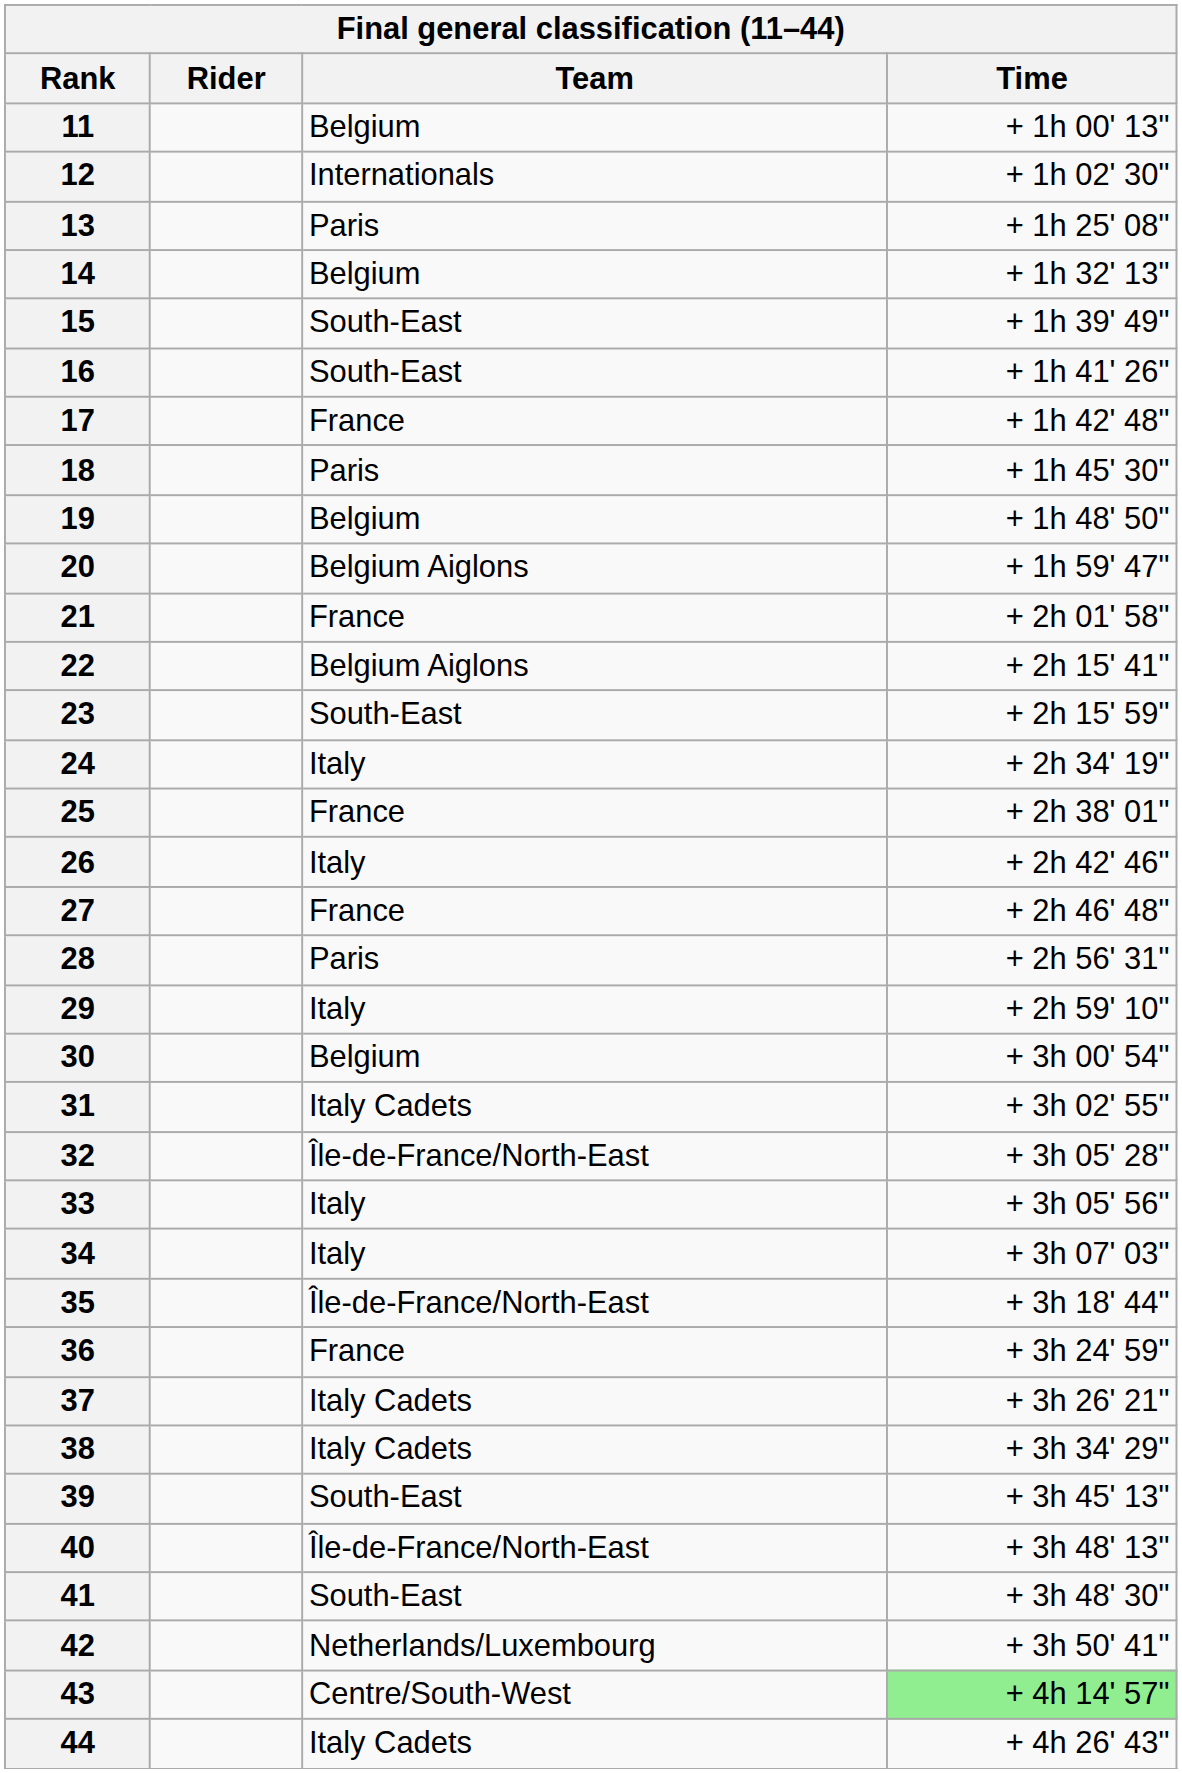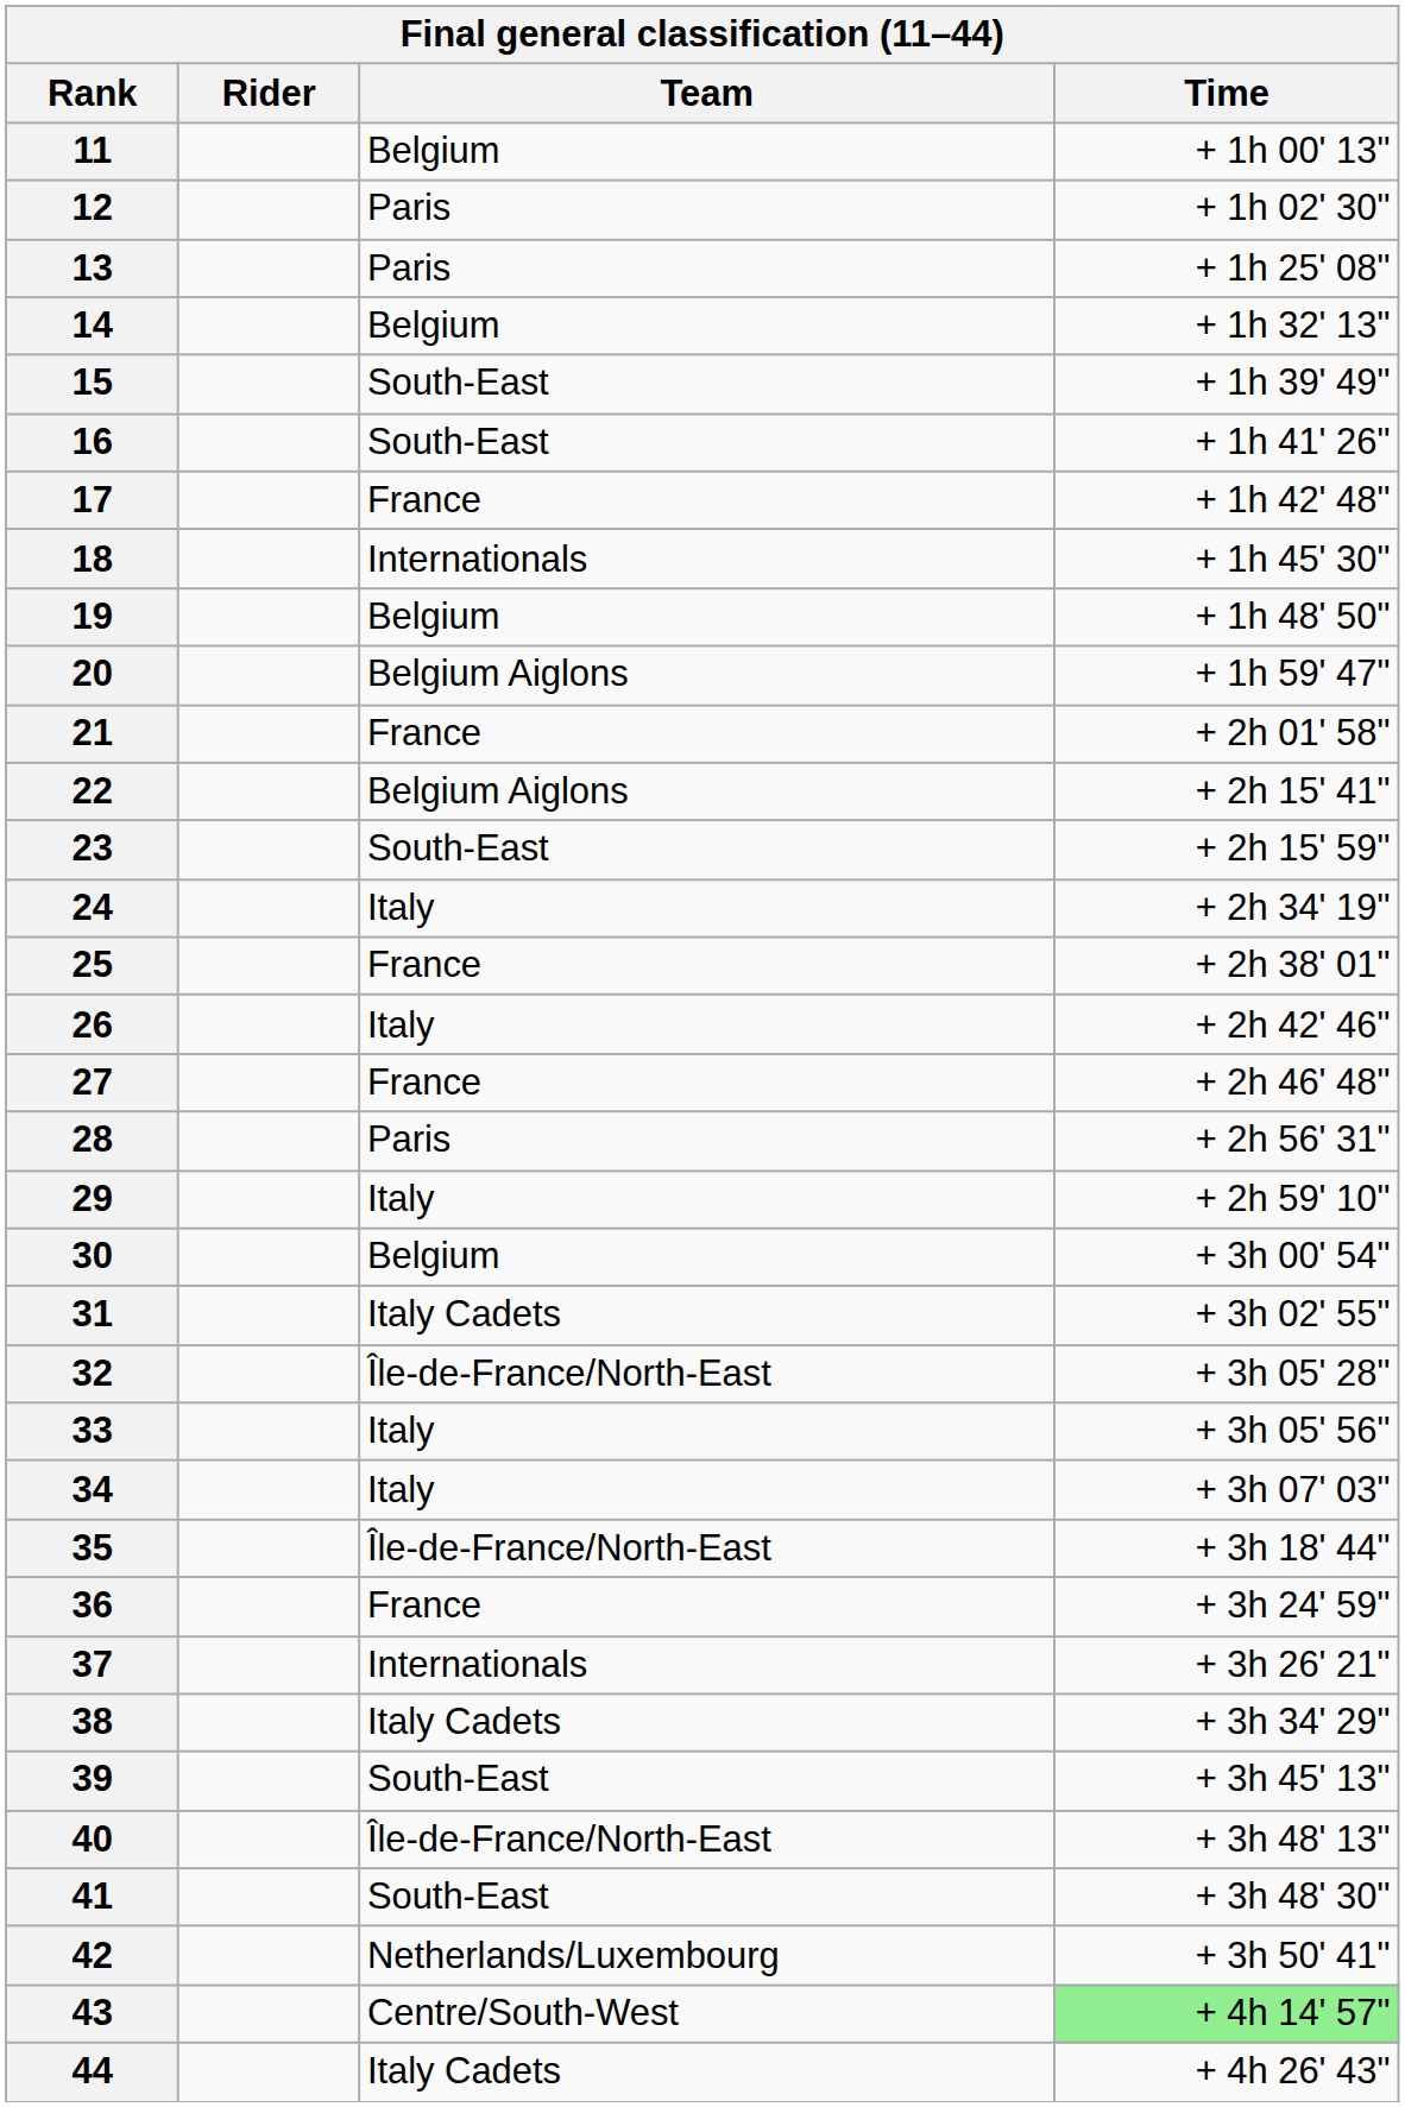 <table class="collapsible collapsed wikitable" style="width:38em;margin-top:-1px;">
 <tr>
 <th scope="col" colspan="4">Final general classification (11–44)</th>
 </tr>
 <tr>
 <th scope="col">Rank</th>
 <th scope="col">Rider</th>
 <th scope="col">Team</th>
 <th scope="col">Time</th>
 </tr>
 <tr>
 <th scope="row">11</th>
 <td></td>
 <td>Belgium</td>
 <td style="text-align:right;">+ 1h 00' 13"</td>
 </tr>
 <tr>
 <th scope="row">12</th>
 <td></td>
-<td>Internationals</td>
+<td>Paris</td>
 <td style="text-align:right;">+ 1h 02' 30"</td>
 </tr>
 <tr>
 <th scope="row">13</th>
 <td></td>
 <td>Paris</td>
 <td style="text-align:right;">+ 1h 25' 08"</td>
 </tr>
 <tr>
 <th scope="row">14</th>
 <td></td>
 <td>Belgium</td>
 <td style="text-align:right;">+ 1h 32' 13"</td>
 </tr>
 <tr>
 <th scope="row">15</th>
 <td></td>
 <td>South-East</td>
 <td style="text-align:right;">+ 1h 39' 49"</td>
 </tr>
 <tr>
 <th scope="row">16</th>
 <td></td>
 <td>South-East</td>
 <td style="text-align:right;">+ 1h 41' 26"</td>
 </tr>
 <tr>
 <th scope="row">17</th>
 <td></td>
 <td>France</td>
 <td style="text-align:right;">+ 1h 42' 48"</td>
 </tr>
 <tr>
 <th scope="row">18</th>
 <td></td>
-<td>Paris</td>
+<td>Internationals</td>
 <td style="text-align:right;">+ 1h 45' 30"</td>
 </tr>
 <tr>
 <th scope="row">19</th>
 <td></td>
 <td>Belgium</td>
 <td style="text-align:right;">+ 1h 48' 50"</td>
 </tr>
 <tr>
 <th scope="row">20</th>
 <td></td>
 <td>Belgium Aiglons</td>
 <td style="text-align:right;">+ 1h 59' 47"</td>
 </tr>
 <tr>
 <th scope="row">21</th>
 <td></td>
 <td>France</td>
 <td style="text-align:right;">+ 2h 01' 58"</td>
 </tr>
 <tr>
 <th scope="row">22</th>
 <td></td>
 <td>Belgium Aiglons</td>
 <td style="text-align:right;">+ 2h 15' 41"</td>
 </tr>
 <tr>
 <th scope="row">23</th>
 <td></td>
 <td>South-East</td>
 <td style="text-align:right;">+ 2h 15' 59"</td>
 </tr>
 <tr>
 <th scope="row">24</th>
 <td></td>
 <td>Italy</td>
 <td style="text-align:right;">+ 2h 34' 19"</td>
 </tr>
 <tr>
 <th scope="row">25</th>
 <td></td>
 <td>France</td>
 <td style="text-align:right;">+ 2h 38' 01"</td>
 </tr>
 <tr>
 <th scope="row">26</th>
 <td></td>
 <td>Italy</td>
 <td style="text-align:right;">+ 2h 42' 46"</td>
 </tr>
 <tr>
 <th scope="row">27</th>
 <td></td>
 <td>France</td>
 <td style="text-align:right;">+ 2h 46' 48"</td>
 </tr>
 <tr>
 <th scope="row">28</th>
 <td></td>
 <td>Paris</td>
 <td style="text-align:right;">+ 2h 56' 31"</td>
 </tr>
 <tr>
 <th scope="row">29</th>
 <td></td>
 <td>Italy</td>
 <td style="text-align:right;">+ 2h 59' 10"</td>
 </tr>
 <tr>
 <th scope="row">30</th>
 <td></td>
 <td>Belgium</td>
 <td style="text-align:right;">+ 3h 00' 54"</td>
 </tr>
 <tr>
 <th scope="row">31</th>
 <td></td>
 <td>Italy Cadets</td>
 <td style="text-align:right;">+ 3h 02' 55"</td>
 </tr>
 <tr>
 <th scope="row">32</th>
 <td></td>
 <td>Île-de-France/North-East</td>
 <td style="text-align:right;">+ 3h 05' 28"</td>
 </tr>
 <tr>
 <th scope="row">33</th>
 <td></td>
 <td>Italy</td>
 <td style="text-align:right;">+ 3h 05' 56"</td>
 </tr>
 <tr>
 <th scope="row">34</th>
 <td></td>
 <td>Italy</td>
 <td style="text-align:right;">+ 3h 07' 03"</td>
 </tr>
 <tr>
 <th scope="row">35</th>
 <td></td>
 <td>Île-de-France/North-East</td>
 <td style="text-align:right;">+ 3h 18' 44"</td>
 </tr>
 <tr>
 <th scope="row">36</th>
 <td></td>
 <td>France</td>
 <td style="text-align:right;">+ 3h 24' 59"</td>
 </tr>
 <tr>
 <th scope="row">37</th>
 <td></td>
-<td>Italy Cadets</td>
+<td>Internationals</td>
 <td style="text-align:right;">+ 3h 26' 21"</td>
 </tr>
 <tr>
 <th scope="row">38</th>
 <td></td>
 <td>Italy Cadets</td>
 <td style="text-align:right;">+ 3h 34' 29"</td>
 </tr>
 <tr>
 <th scope="row">39</th>
 <td></td>
 <td>South-East</td>
 <td style="text-align:right;">+ 3h 45' 13"</td>
 </tr>
 <tr>
 <th scope="row">40</th>
 <td></td>
 <td>Île-de-France/North-East</td>
 <td style="text-align:right;">+ 3h 48' 13"</td>
 </tr>
 <tr>
 <th scope="row">41</th>
 <td></td>
 <td>South-East</td>
 <td style="text-align:right;">+ 3h 48' 30"</td>
 </tr>
 <tr>
 <th scope="row">42</th>
 <td></td>
 <td>Netherlands/Luxembourg</td>
 <td style="text-align:right;">+ 3h 50' 41"</td>
 </tr>
 <tr>
 <th scope="row">43</th>
 <td></td>
 <td>Centre/South-West</td>
 <td style="background: lightgreen; text-align:right;">+ 4h 14' 57"</td>
 </tr>
 <tr>
 <th scope="row">44</th>
 <td></td>
 <td>Italy Cadets</td>
 <td style="text-align:right;">+ 4h 26' 43"</td>
 </tr>
 <tr>
 </tr>
 </table>
